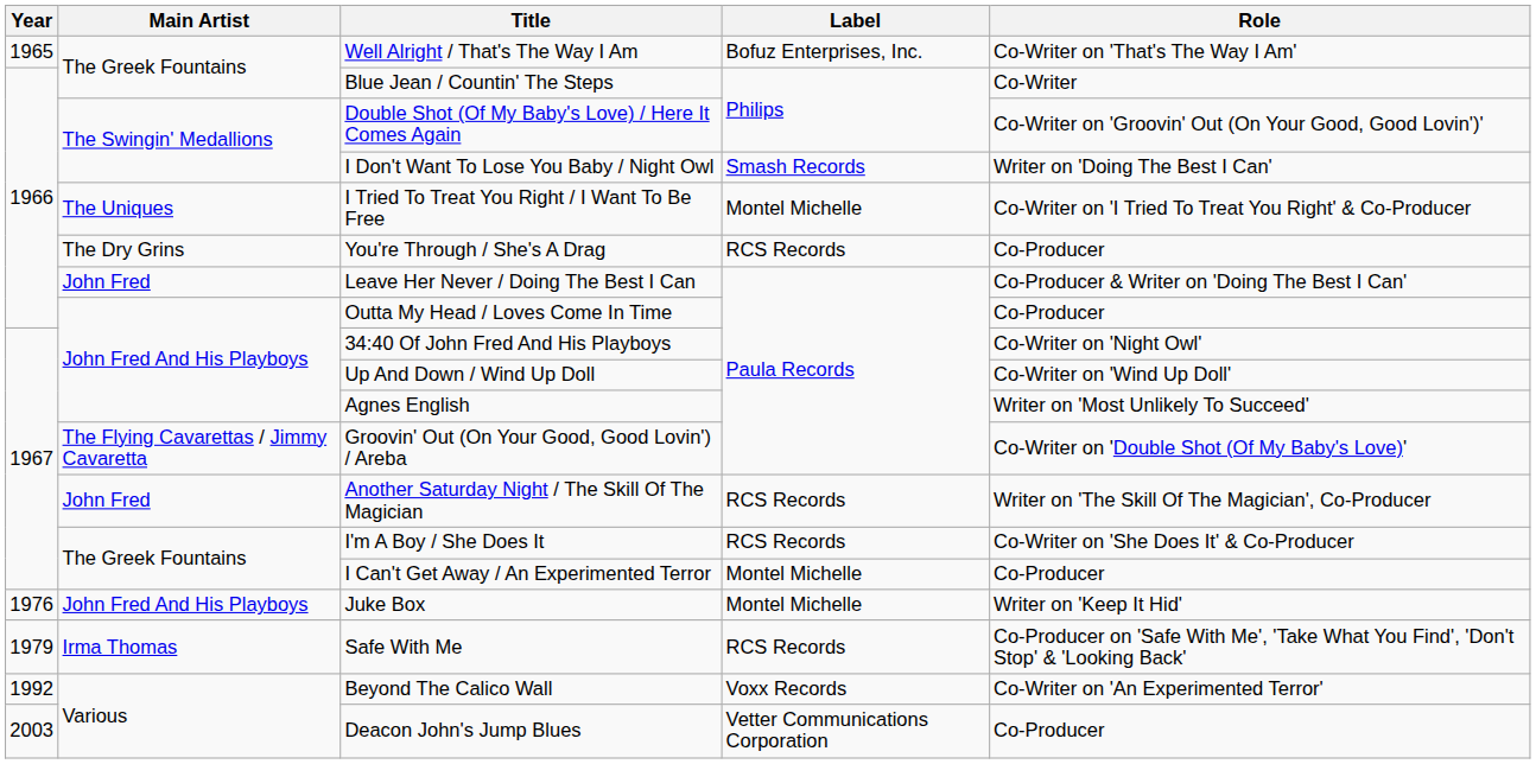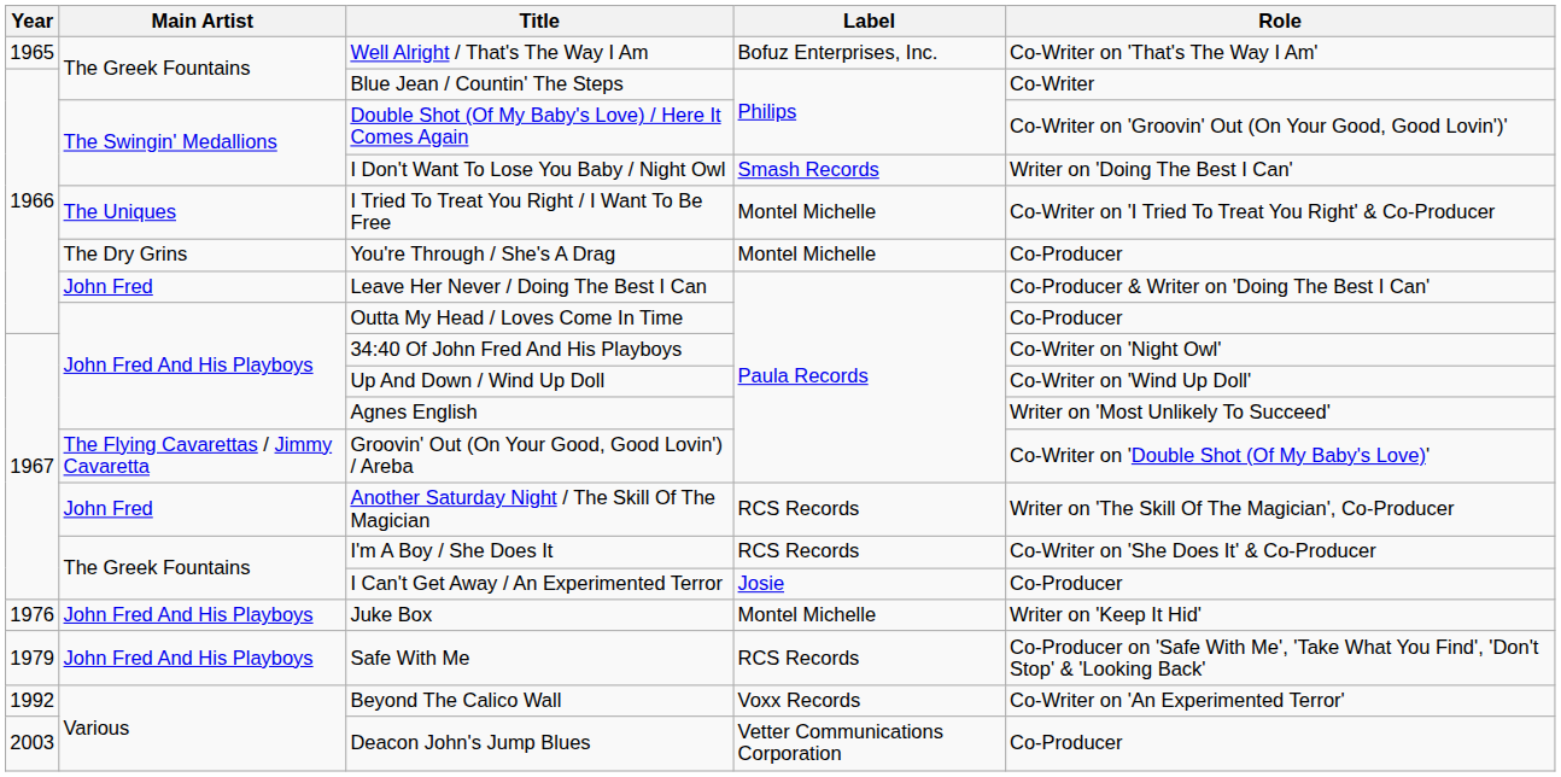 <table class="wikitable">
 <tr>
 <th>Year</th>
 <th>Main Artist</th>
 <th>Title</th>
 <th>Label</th>
 <th>Role</th>
 </tr>
 <tr>
 <td>1965</td>
 <td rowspan="2">The Greek Fountains</td>
 <td><a href='#'>Well Alright</a> / That's The Way I Am</td>
 <td>Bofuz Enterprises, Inc.</td>
 <td>Co-Writer on 'That's The Way I Am'</td>
 </tr>
 <tr>
 <td rowspan="7">1966</td>
 <td>Blue Jean / Countin' The Steps</td>
 <td rowspan="2"><a href='#'>Philips</a></td>
 <td>Co-Writer</td>
 </tr>
 <tr>
 <td rowspan="2"><a href='#'>The Swingin' Medallions</a></td>
 <td><a href='#'>Double Shot (Of My Baby's Love) / Here It Comes Again</a></td>
 <td>Co-Writer on 'Groovin' Out (On Your Good, Good Lovin')'</td>
 </tr>
 <tr>
 <td>I Don't Want To Lose You Baby / Night Owl</td>
 <td><a href='#'>Smash Records</a></td>
 <td>Writer on 'Doing The Best I Can'</td>
 </tr>
 <tr>
 <td><a href='#'>The Uniques</a></td>
 <td>I Tried To Treat You Right / I Want To Be Free</td>
 <td>Montel Michelle</td>
 <td>Co-Writer on 'I Tried To Treat You Right' & Co-Producer</td>
 </tr>
 <tr>
 <td>The Dry Grins</td>
 <td>You're Through / She's A Drag</td>
-<td>RCS Records</td>
+<td>Montel Michelle</td>
 <td>Co-Producer</td>
 </tr>
 <tr>
 <td><a href='#'>John Fred</a></td>
 <td>Leave Her Never / Doing The Best I Can</td>
 <td rowspan="6"><a href='#'>Paula Records</a></td>
 <td>Co-Producer & Writer on 'Doing The Best I Can'</td>
 </tr>
 <tr>
 <td rowspan="4"><a href='#'>John Fred And His Playboys</a></td>
 <td>Outta My Head / Loves Come In Time</td>
 <td>Co-Producer</td>
 </tr>
 <tr>
 <td rowspan="7">1967</td>
 <td>34:40 Of John Fred And His Playboys</td>
 <td>Co-Writer on 'Night Owl'</td>
 </tr>
 <tr>
 <td>Up And Down / Wind Up Doll</td>
 <td>Co-Writer on 'Wind Up Doll'</td>
 </tr>
 <tr>
 <td>Agnes English</td>
 <td>Writer on 'Most Unlikely To Succeed'</td>
 </tr>
 <tr>
 <td><a href='#'>The Flying Cavarettas</a> / <a href='#'>Jimmy Cavaretta</a></td>
 <td>Groovin' Out (On Your Good, Good Lovin') / Areba</td>
 <td>Co-Writer on '<a href='#'>Double Shot (Of My Baby's Love)</a>'</td>
 </tr>
 <tr>
 <td><a href='#'>John Fred</a></td>
 <td><a href='#'>Another Saturday Night</a> / The Skill Of The Magician</td>
 <td>RCS Records</td>
 <td>Writer on 'The Skill Of The Magician', Co-Producer</td>
 </tr>
 <tr>
 <td rowspan="2">The Greek Fountains</td>
 <td>I'm A Boy / She Does It</td>
 <td>RCS Records</td>
 <td>Co-Writer on 'She Does It' & Co-Producer</td>
 </tr>
 <tr>
 <td>I Can't Get Away / An Experimented Terror</td>
-<td>Montel Michelle</td>
+<td><a href='#'>Josie</a></td>
 <td>Co-Producer</td>
 </tr>
 <tr>
 <td>1976</td>
 <td><a href='#'>John Fred And His Playboys</a></td>
 <td>Juke Box</td>
 <td>Montel Michelle</td>
 <td>Writer on 'Keep It Hid'</td>
 </tr>
 <tr>
 <td>1979</td>
-<td><a href='#'>Irma Thomas</a></td>
+<td><a href='#'>John Fred And His Playboys</a></td>
 <td>Safe With Me</td>
 <td>RCS Records</td>
 <td>Co-Producer on 'Safe With Me', 'Take What You Find', 'Don't Stop' & 'Looking Back'</td>
 </tr>
 <tr>
 <td>1992</td>
 <td rowspan="2">Various</td>
 <td>Beyond The Calico Wall</td>
 <td>Voxx Records</td>
 <td>Co-Writer on 'An Experimented Terror'</td>
 </tr>
 <tr>
 <td>2003</td>
 <td>Deacon John's Jump Blues</td>
 <td>Vetter Communications Corporation</td>
 <td>Co-Producer</td>
 </tr>
 </table>
